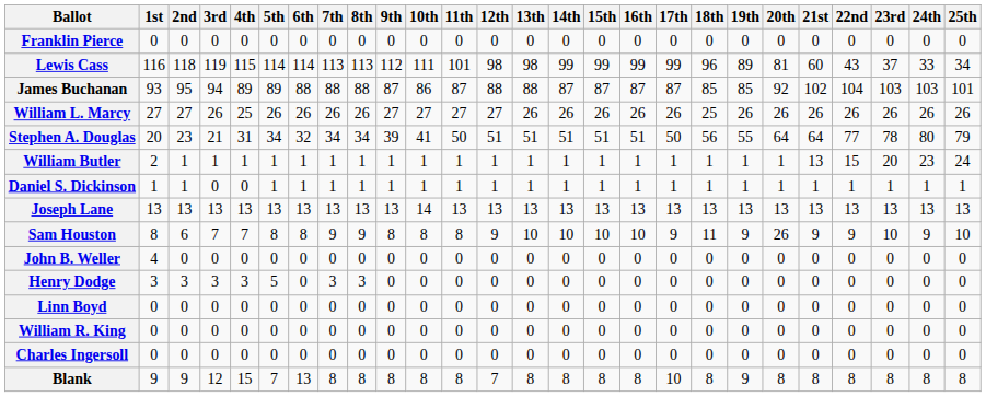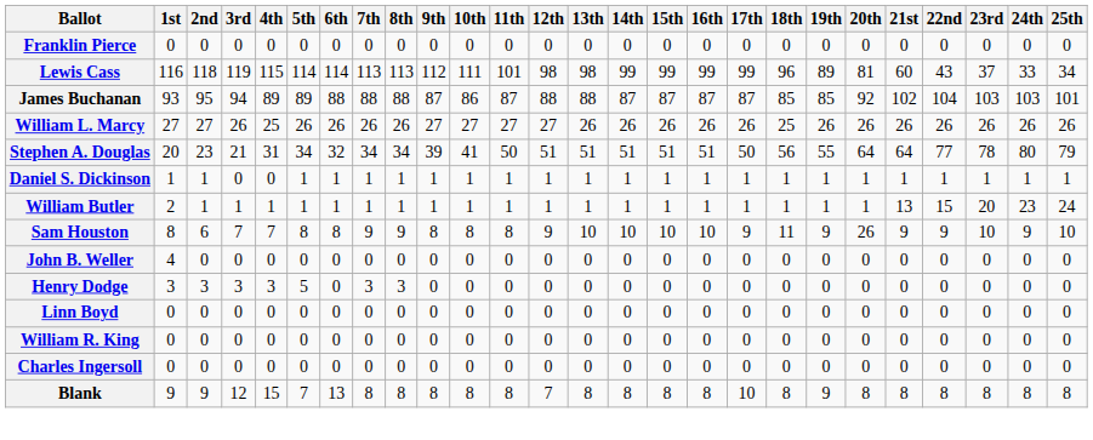 <table class="wikitable sortable plainrowheaders" style="text-align:center">
 <tr>
 <th>Ballot</th>
 <th>1st</th>
 <th>2nd</th>
 <th>3rd</th>
 <th>4th</th>
 <th>5th</th>
 <th>6th</th>
 <th>7th</th>
 <th>8th</th>
 <th>9th</th>
 <th>10th</th>
 <th>11th</th>
 <th>12th</th>
 <th>13th</th>
 <th>14th</th>
 <th>15th</th>
 <th>16th</th>
 <th>17th</th>
 <th>18th</th>
 <th>19th</th>
 <th>20th</th>
 <th>21st</th>
 <th>22nd</th>
 <th>23rd</th>
 <th>24th</th>
 <th>25th</th>
 </tr>
 <tr>
 <th><a href='#'>Franklin Pierce</a></th>
 <td>0</td>
 <td>0</td>
 <td>0</td>
 <td>0</td>
 <td>0</td>
 <td>0</td>
 <td>0</td>
 <td>0</td>
 <td>0</td>
 <td>0</td>
 <td>0</td>
 <td>0</td>
 <td>0</td>
 <td>0</td>
 <td>0</td>
 <td>0</td>
 <td>0</td>
 <td>0</td>
 <td>0</td>
 <td>0</td>
 <td>0</td>
 <td>0</td>
 <td>0</td>
 <td>0</td>
 <td>0</td>
 </tr>
 <tr>
 <th><a href='#'>Lewis Cass</a></th>
 <td>116</td>
 <td>118</td>
 <td>119</td>
 <td>115</td>
 <td>114</td>
 <td>114</td>
 <td>113</td>
 <td>113</td>
 <td>112</td>
 <td>111</td>
 <td>101</td>
 <td>98</td>
 <td>98</td>
 <td>99</td>
 <td>99</td>
 <td>99</td>
 <td>99</td>
 <td>96</td>
 <td>89</td>
 <td>81</td>
 <td>60</td>
 <td>43</td>
 <td>37</td>
 <td>33</td>
 <td>34</td>
 </tr>
 <tr>
 <th><strong>James Buchanan</strong></th>
 <td>93</td>
 <td>95</td>
 <td>94</td>
 <td>89</td>
 <td>89</td>
 <td>88</td>
 <td>88</td>
 <td>88</td>
 <td>87</td>
 <td>86</td>
 <td>87</td>
 <td>88</td>
 <td>88</td>
 <td>87</td>
 <td>87</td>
 <td>87</td>
 <td>87</td>
 <td>85</td>
 <td>85</td>
 <td>92</td>
 <td>102</td>
 <td>104</td>
 <td>103</td>
 <td>103</td>
 <td>101</td>
 </tr>
 <tr>
 <th><a href='#'>William L. Marcy</a></th>
 <td>27</td>
 <td>27</td>
 <td>26</td>
 <td>25</td>
 <td>26</td>
 <td>26</td>
 <td>26</td>
 <td>26</td>
 <td>27</td>
 <td>27</td>
 <td>27</td>
 <td>27</td>
 <td>26</td>
 <td>26</td>
 <td>26</td>
 <td>26</td>
 <td>26</td>
 <td>25</td>
 <td>26</td>
 <td>26</td>
 <td>26</td>
 <td>26</td>
 <td>26</td>
 <td>26</td>
 <td>26</td>
 </tr>
 <tr>
 <th><a href='#'>Stephen A. Douglas</a></th>
 <td>20</td>
 <td>23</td>
 <td>21</td>
 <td>31</td>
 <td>34</td>
 <td>32</td>
 <td>34</td>
 <td>34</td>
 <td>39</td>
 <td>41</td>
 <td>50</td>
 <td>51</td>
 <td>51</td>
 <td>51</td>
 <td>51</td>
 <td>51</td>
 <td>50</td>
 <td>56</td>
 <td>55</td>
 <td>64</td>
 <td>64</td>
 <td>77</td>
 <td>78</td>
 <td>80</td>
 <td>79</td>
 </tr>
 <tr>
-<th><a href='#'>William Butler</a></th>
-<td>2</td>
-<td>1</td>
-<td>1</td>
-<td>1</td>
-<td>1</td>
-<td>1</td>
-<td>1</td>
-<td>1</td>
-<td>1</td>
-<td>1</td>
-<td>1</td>
-<td>1</td>
-<td>1</td>
-<td>1</td>
-<td>1</td>
-<td>1</td>
-<td>1</td>
-<td>1</td>
-<td>1</td>
-<td>1</td>
-<td>13</td>
-<td>15</td>
-<td>20</td>
-<td>23</td>
-<td>24</td>
-</tr>
-<tr>
 <th><a href='#'>Daniel S. Dickinson</a></th>
 <td>1</td>
 <td>1</td>
 <td>0</td>
 <td>0</td>
 <td>1</td>
 <td>1</td>
 <td>1</td>
 <td>1</td>
 <td>1</td>
 <td>1</td>
 <td>1</td>
 <td>1</td>
 <td>1</td>
 <td>1</td>
 <td>1</td>
 <td>1</td>
 <td>1</td>
 <td>1</td>
 <td>1</td>
 <td>1</td>
 <td>1</td>
 <td>1</td>
 <td>1</td>
 <td>1</td>
 <td>1</td>
 </tr>
 <tr>
-<th><a href='#'>Joseph Lane</a></th>
+<th><a href='#'>William Butler</a></th>
+<td>2</td>
+<td>1</td>
+<td>1</td>
+<td>1</td>
+<td>1</td>
+<td>1</td>
+<td>1</td>
+<td>1</td>
+<td>1</td>
+<td>1</td>
+<td>1</td>
+<td>1</td>
+<td>1</td>
+<td>1</td>
+<td>1</td>
+<td>1</td>
+<td>1</td>
+<td>1</td>
+<td>1</td>
+<td>1</td>
 <td>13</td>
-<td>13</td>
-<td>13</td>
-<td>13</td>
-<td>13</td>
-<td>13</td>
-<td>13</td>
-<td>13</td>
-<td>13</td>
-<td>14</td>
-<td>13</td>
-<td>13</td>
-<td>13</td>
-<td>13</td>
-<td>13</td>
-<td>13</td>
-<td>13</td>
-<td>13</td>
-<td>13</td>
-<td>13</td>
-<td>13</td>
-<td>13</td>
-<td>13</td>
-<td>13</td>
-<td>13</td>
+<td>15</td>
+<td>20</td>
+<td>23</td>
+<td>24</td>
 </tr>
 <tr>
 <th><a href='#'>Sam Houston</a></th>
 <td>8</td>
 <td>6</td>
 <td>7</td>
 <td>7</td>
 <td>8</td>
 <td>8</td>
 <td>9</td>
 <td>9</td>
 <td>8</td>
 <td>8</td>
 <td>8</td>
 <td>9</td>
 <td>10</td>
 <td>10</td>
 <td>10</td>
 <td>10</td>
 <td>9</td>
 <td>11</td>
 <td>9</td>
 <td>26</td>
 <td>9</td>
 <td>9</td>
 <td>10</td>
 <td>9</td>
 <td>10</td>
 </tr>
 <tr>
 <th><a href='#'>John B. Weller</a></th>
 <td>4</td>
 <td>0</td>
 <td>0</td>
 <td>0</td>
 <td>0</td>
 <td>0</td>
 <td>0</td>
 <td>0</td>
 <td>0</td>
 <td>0</td>
 <td>0</td>
 <td>0</td>
 <td>0</td>
 <td>0</td>
 <td>0</td>
 <td>0</td>
 <td>0</td>
 <td>0</td>
 <td>0</td>
 <td>0</td>
 <td>0</td>
 <td>0</td>
 <td>0</td>
 <td>0</td>
 <td>0</td>
 </tr>
 <tr>
 <th><a href='#'>Henry Dodge</a></th>
 <td>3</td>
 <td>3</td>
 <td>3</td>
 <td>3</td>
 <td>5</td>
 <td>0</td>
 <td>3</td>
 <td>3</td>
 <td>0</td>
 <td>0</td>
 <td>0</td>
 <td>0</td>
 <td>0</td>
 <td>0</td>
 <td>0</td>
 <td>0</td>
 <td>0</td>
 <td>0</td>
 <td>0</td>
 <td>0</td>
 <td>0</td>
 <td>0</td>
 <td>0</td>
 <td>0</td>
 <td>0</td>
 </tr>
 <tr>
 <th><a href='#'>Linn Boyd</a></th>
 <td>0</td>
 <td>0</td>
 <td>0</td>
 <td>0</td>
 <td>0</td>
 <td>0</td>
 <td>0</td>
 <td>0</td>
 <td>0</td>
 <td>0</td>
 <td>0</td>
 <td>0</td>
 <td>0</td>
 <td>0</td>
 <td>0</td>
 <td>0</td>
 <td>0</td>
 <td>0</td>
 <td>0</td>
 <td>0</td>
 <td>0</td>
 <td>0</td>
 <td>0</td>
 <td>0</td>
 <td>0</td>
 </tr>
 <tr>
 <th><a href='#'>William R. King</a></th>
 <td>0</td>
 <td>0</td>
 <td>0</td>
 <td>0</td>
 <td>0</td>
 <td>0</td>
 <td>0</td>
 <td>0</td>
 <td>0</td>
 <td>0</td>
 <td>0</td>
 <td>0</td>
 <td>0</td>
 <td>0</td>
 <td>0</td>
 <td>0</td>
 <td>0</td>
 <td>0</td>
 <td>0</td>
 <td>0</td>
 <td>0</td>
 <td>0</td>
 <td>0</td>
 <td>0</td>
 <td>0</td>
 </tr>
 <tr>
 <th><a href='#'>Charles Ingersoll</a></th>
 <td>0</td>
 <td>0</td>
 <td>0</td>
 <td>0</td>
 <td>0</td>
 <td>0</td>
 <td>0</td>
 <td>0</td>
 <td>0</td>
 <td>0</td>
 <td>0</td>
 <td>0</td>
 <td>0</td>
 <td>0</td>
 <td>0</td>
 <td>0</td>
 <td>0</td>
 <td>0</td>
 <td>0</td>
 <td>0</td>
 <td>0</td>
 <td>0</td>
 <td>0</td>
 <td>0</td>
 <td>0</td>
 </tr>
 <tr>
 <th>Blank</th>
 <td>9</td>
 <td>9</td>
 <td>12</td>
 <td>15</td>
 <td>7</td>
 <td>13</td>
 <td>8</td>
 <td>8</td>
 <td>8</td>
 <td>8</td>
 <td>8</td>
 <td>7</td>
 <td>8</td>
 <td>8</td>
 <td>8</td>
 <td>8</td>
 <td>10</td>
 <td>8</td>
 <td>9</td>
 <td>8</td>
 <td>8</td>
 <td>8</td>
 <td>8</td>
 <td>8</td>
 <td>8</td>
 </tr>
 </table>
